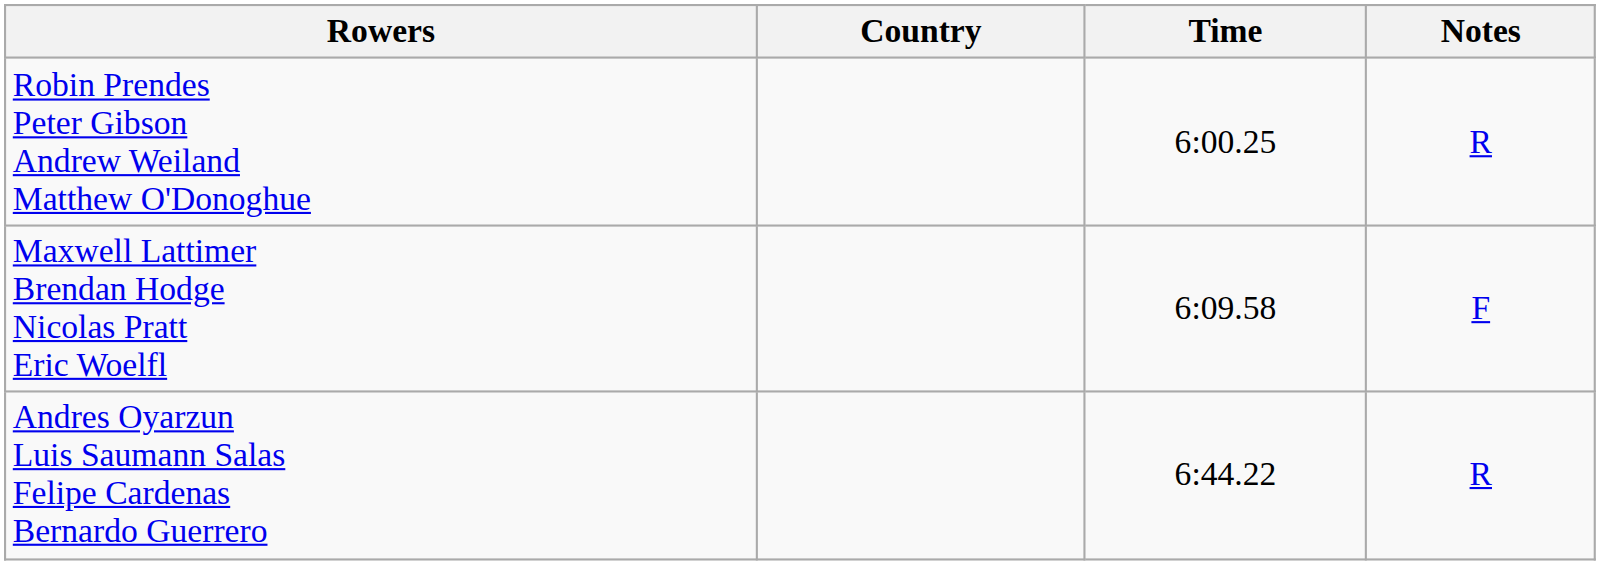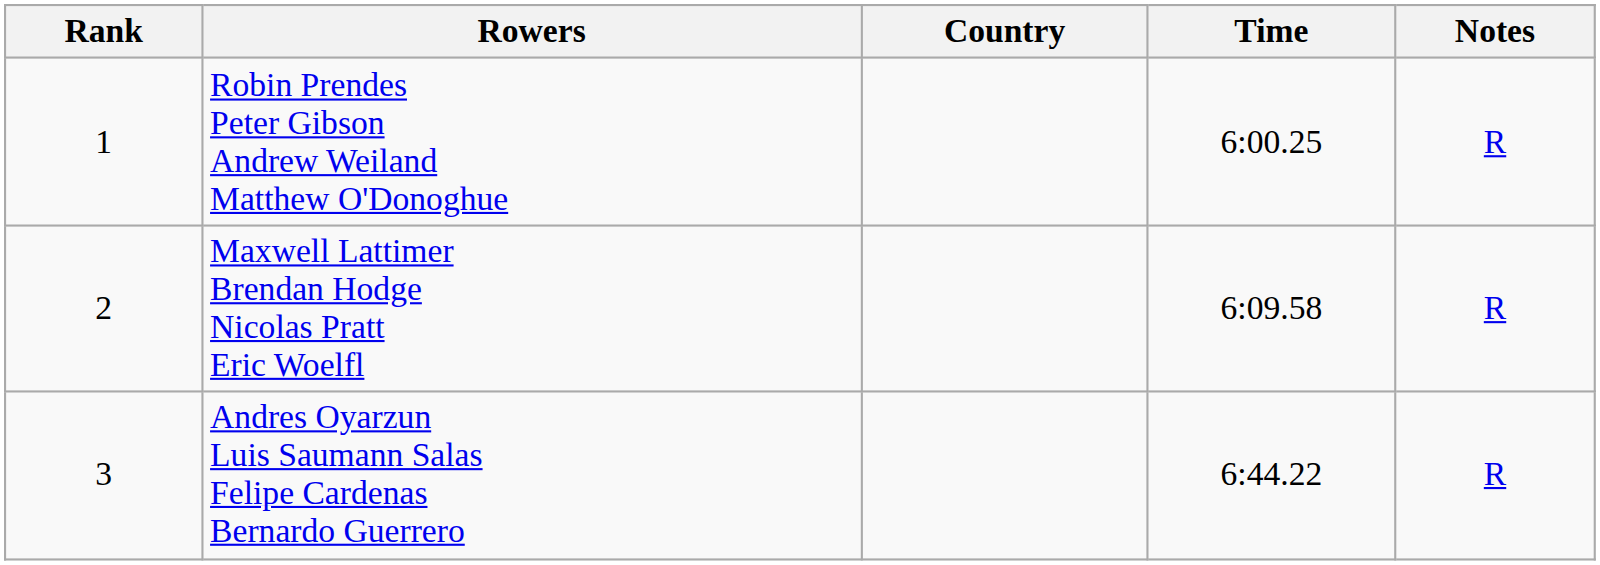 <table class="wikitable" width=60% style="text-align:center">
 <tr>
+<th>Rank</th>
 <th>Rowers</th>
 <th>Country</th>
 <th>Time</th>
 <th>Notes</th>
 </tr>
 <tr>
+<td>1</td>
 <td align=left><a href='#'>Robin Prendes</a><br><a href='#'>Peter Gibson</a><br><a href='#'>Andrew Weiland</a><br><a href='#'>Matthew O'Donoghue</a></td>
 <td align=left></td>
 <td>6:00.25</td>
 <td><a href='#'>R</a></td>
 </tr>
 <tr>
+<td>2</td>
 <td align=left><a href='#'>Maxwell Lattimer</a><br><a href='#'>Brendan Hodge</a><br><a href='#'>Nicolas Pratt</a><br><a href='#'>Eric Woelfl</a></td>
 <td align=left></td>
 <td>6:09.58</td>
-<td><a href='#'>F</a></td>
+<td><a href='#'>R</a></td>
 </tr>
 <tr>
+<td>3</td>
 <td align=left><a href='#'>Andres Oyarzun</a><br><a href='#'>Luis Saumann Salas</a><br><a href='#'>Felipe Cardenas</a><br><a href='#'>Bernardo Guerrero</a></td>
 <td align=left></td>
 <td>6:44.22</td>
 <td><a href='#'>R</a></td>
 </tr>
 </table>
